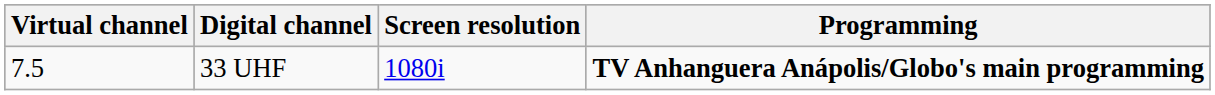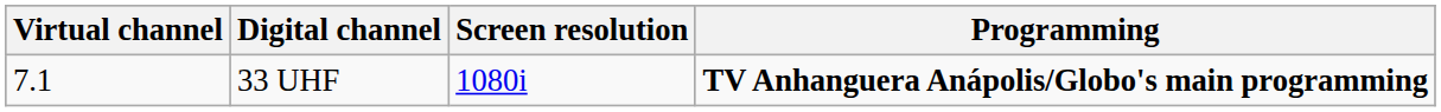 <table class = wikitable>
 <tr>
 <th>Virtual channel</th>
 <th>Digital channel</th>
 <th>Screen resolution</th>
 <th>Programming</th>
 </tr>
 <tr>
-<td>7.5</td>
+<td>7.1</td>
 <td>33 UHF</td>
 <td><a href='#'>1080i</a></td>
 <td><strong>TV Anhanguera Anápolis/Globo's main programming</strong></td>
 </tr>
 </table>
